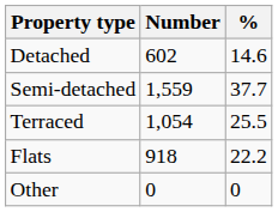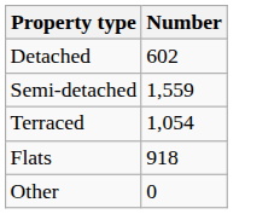 <table class="wikitable">
 <tr>
 <th>Property type</th>
 <th>Number</th>
-<th>%</th>
 </tr>
 <tr>
 <td>Detached</td>
 <td>602</td>
-<td>14.6</td>
 </tr>
 <tr>
 <td>Semi-detached</td>
 <td>1,559</td>
-<td>37.7</td>
 </tr>
 <tr>
 <td>Terraced</td>
 <td>1,054</td>
-<td>25.5</td>
 </tr>
 <tr>
 <td>Flats</td>
 <td>918</td>
-<td>22.2</td>
 </tr>
 <tr>
 <td>Other</td>
 <td>0</td>
-<td>0</td>
 </tr>
 </table>
